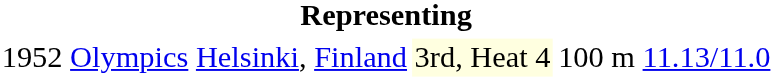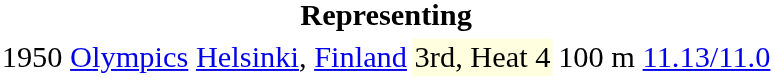 <table>
 <tr>
 <th colspan="6">Representing </th>
 </tr>
 <tr>
-<td>1952</td>
+<td>1950</td>
 <td><a href='#'>Olympics</a></td>
 <td><a href='#'>Helsinki</a>, <a href='#'>Finland</a></td>
 <td style="background: lightyellow;">3rd, Heat 4</td>
 <td>100 m</td>
 <td><a href='#'>11.13/11.0</a></td>
 </tr>
 </table>
